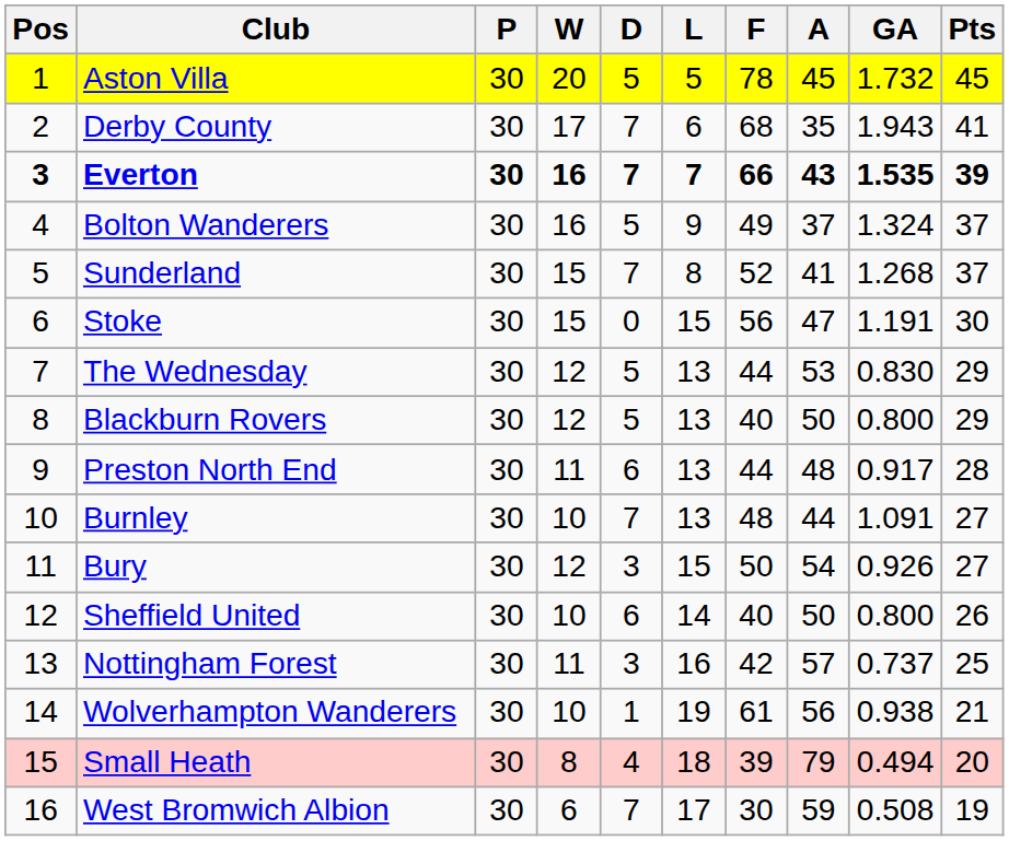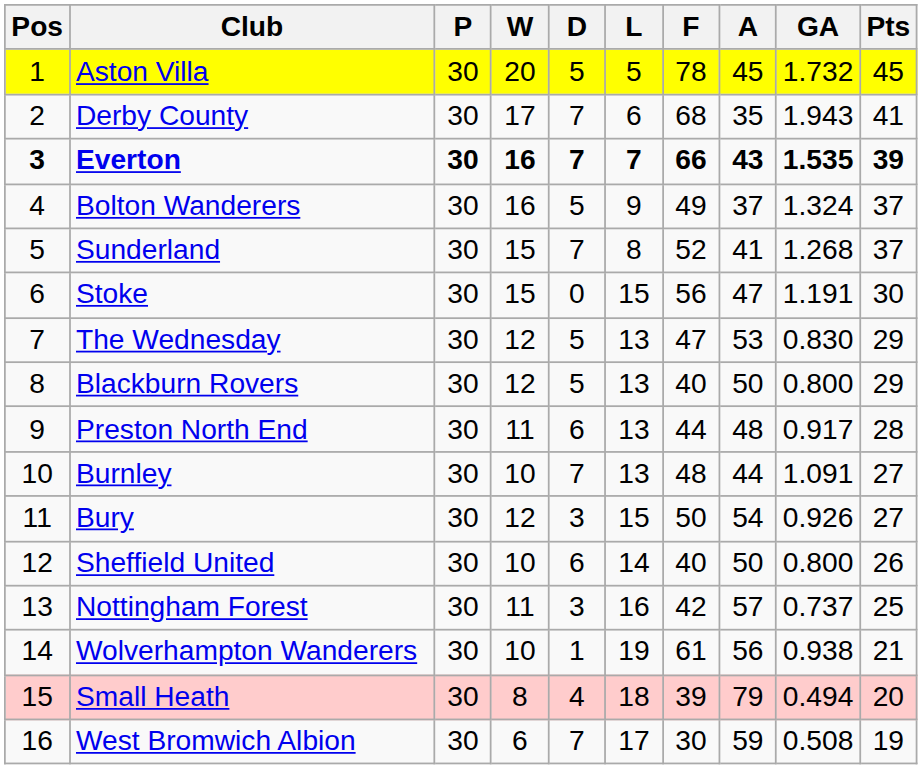 <table class="wikitable" style="text-align:center">
 <tr>
 <th width="25">Pos</th>
 <th style="width:200px;">Club</th>
 <th width="25">P</th>
 <th width="25">W</th>
 <th width="25">D</th>
 <th width="25">L</th>
 <th width="25">F</th>
 <th width="25">A</th>
 <th width="40">GA</th>
 <th width="25">Pts</th>
 </tr>
 <tr style="background:#ff0;">
 <td>1</td>
 <td align="left"><a href='#'>Aston Villa</a></td>
 <td>30</td>
 <td>20</td>
 <td>5</td>
 <td>5</td>
 <td>78</td>
 <td>45</td>
 <td>1.732</td>
 <td>45</td>
 </tr>
 <tr>
 <td>2</td>
 <td align="left"><a href='#'>Derby County</a></td>
 <td>30</td>
 <td>17</td>
 <td>7</td>
 <td>6</td>
 <td>68</td>
 <td>35</td>
 <td>1.943</td>
 <td>41</td>
 </tr>
 <tr>
 <td><strong>3</strong></td>
 <td align="left"><strong><a href='#'>Everton</a></strong></td>
 <td><strong>30</strong></td>
 <td><strong>16</strong></td>
 <td><strong>7</strong></td>
 <td><strong>7</strong></td>
 <td><strong>66</strong></td>
 <td><strong>43</strong></td>
 <td><strong>1.535</strong></td>
 <td><strong>39</strong></td>
 </tr>
 <tr>
 <td>4</td>
 <td align="left"><a href='#'>Bolton Wanderers</a></td>
 <td>30</td>
 <td>16</td>
 <td>5</td>
 <td>9</td>
 <td>49</td>
 <td>37</td>
 <td>1.324</td>
 <td>37</td>
 </tr>
 <tr>
 <td>5</td>
 <td align="left"><a href='#'>Sunderland</a></td>
 <td>30</td>
 <td>15</td>
 <td>7</td>
 <td>8</td>
 <td>52</td>
 <td>41</td>
 <td>1.268</td>
 <td>37</td>
 </tr>
 <tr>
 <td>6</td>
 <td align="left"><a href='#'>Stoke</a></td>
 <td>30</td>
 <td>15</td>
 <td>0</td>
 <td>15</td>
 <td>56</td>
 <td>47</td>
 <td>1.191</td>
 <td>30</td>
 </tr>
 <tr>
 <td>7</td>
 <td align="left"><a href='#'>The Wednesday</a></td>
 <td>30</td>
 <td>12</td>
 <td>5</td>
 <td>13</td>
-<td>44</td>
+<td>47</td>
 <td>53</td>
 <td>0.830</td>
 <td>29</td>
 </tr>
 <tr>
 <td>8</td>
 <td align="left"><a href='#'>Blackburn Rovers</a></td>
 <td>30</td>
 <td>12</td>
 <td>5</td>
 <td>13</td>
 <td>40</td>
 <td>50</td>
 <td>0.800</td>
 <td>29</td>
 </tr>
 <tr>
 <td>9</td>
 <td align="left"><a href='#'>Preston North End</a></td>
 <td>30</td>
 <td>11</td>
 <td>6</td>
 <td>13</td>
 <td>44</td>
 <td>48</td>
 <td>0.917</td>
 <td>28</td>
 </tr>
 <tr>
 <td>10</td>
 <td align="left"><a href='#'>Burnley</a></td>
 <td>30</td>
 <td>10</td>
 <td>7</td>
 <td>13</td>
 <td>48</td>
 <td>44</td>
 <td>1.091</td>
 <td>27</td>
 </tr>
 <tr>
 <td>11</td>
 <td align="left"><a href='#'>Bury</a></td>
 <td>30</td>
 <td>12</td>
 <td>3</td>
 <td>15</td>
 <td>50</td>
 <td>54</td>
 <td>0.926</td>
 <td>27</td>
 </tr>
 <tr>
 <td>12</td>
 <td align="left"><a href='#'>Sheffield United</a></td>
 <td>30</td>
 <td>10</td>
 <td>6</td>
 <td>14</td>
 <td>40</td>
 <td>50</td>
 <td>0.800</td>
 <td>26</td>
 </tr>
 <tr>
 <td>13</td>
 <td align="left"><a href='#'>Nottingham Forest</a></td>
 <td>30</td>
 <td>11</td>
 <td>3</td>
 <td>16</td>
 <td>42</td>
 <td>57</td>
 <td>0.737</td>
 <td>25</td>
 </tr>
 <tr>
 <td>14</td>
 <td align="left"><a href='#'>Wolverhampton Wanderers</a></td>
 <td>30</td>
 <td>10</td>
 <td>1</td>
 <td>19</td>
 <td>61</td>
 <td>56</td>
 <td>0.938</td>
 <td>21</td>
 </tr>
 <tr style="background:#fcc;">
 <td>15</td>
 <td align="left"><a href='#'>Small Heath</a></td>
 <td>30</td>
 <td>8</td>
 <td>4</td>
 <td>18</td>
 <td>39</td>
 <td>79</td>
 <td>0.494</td>
 <td>20</td>
 </tr>
 <tr>
 <td>16</td>
 <td align="left"><a href='#'>West Bromwich Albion</a></td>
 <td>30</td>
 <td>6</td>
 <td>7</td>
 <td>17</td>
 <td>30</td>
 <td>59</td>
 <td>0.508</td>
 <td>19</td>
 </tr>
 </table>
